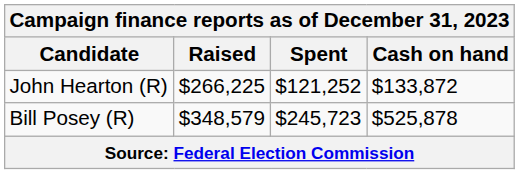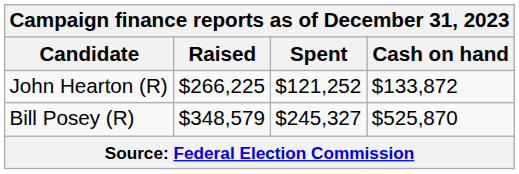 <table class="wikitable sortable">
 <tr>
 <th colspan=4>Campaign finance reports as of December 31, 2023</th>
 </tr>
 <tr style="text-align:center;">
 <th>Candidate</th>
 <th>Raised</th>
 <th>Spent</th>
 <th>Cash on hand</th>
 </tr>
 <tr>
 <td>John Hearton (R)</td>
 <td>$266,225</td>
 <td>$121,252</td>
 <td>$133,872</td>
 </tr>
 <tr>
 <td>Bill Posey (R)</td>
 <td>$348,579</td>
-<td>$245,723</td>
-<td>$525,878</td>
+<td>$245,327</td>
+<td>$525,870</td>
 </tr>
 <tr>
 <th colspan="4"><small>Source: <a href='#'>Federal Election Commission</a></small></th>
 </tr>
 </table>
